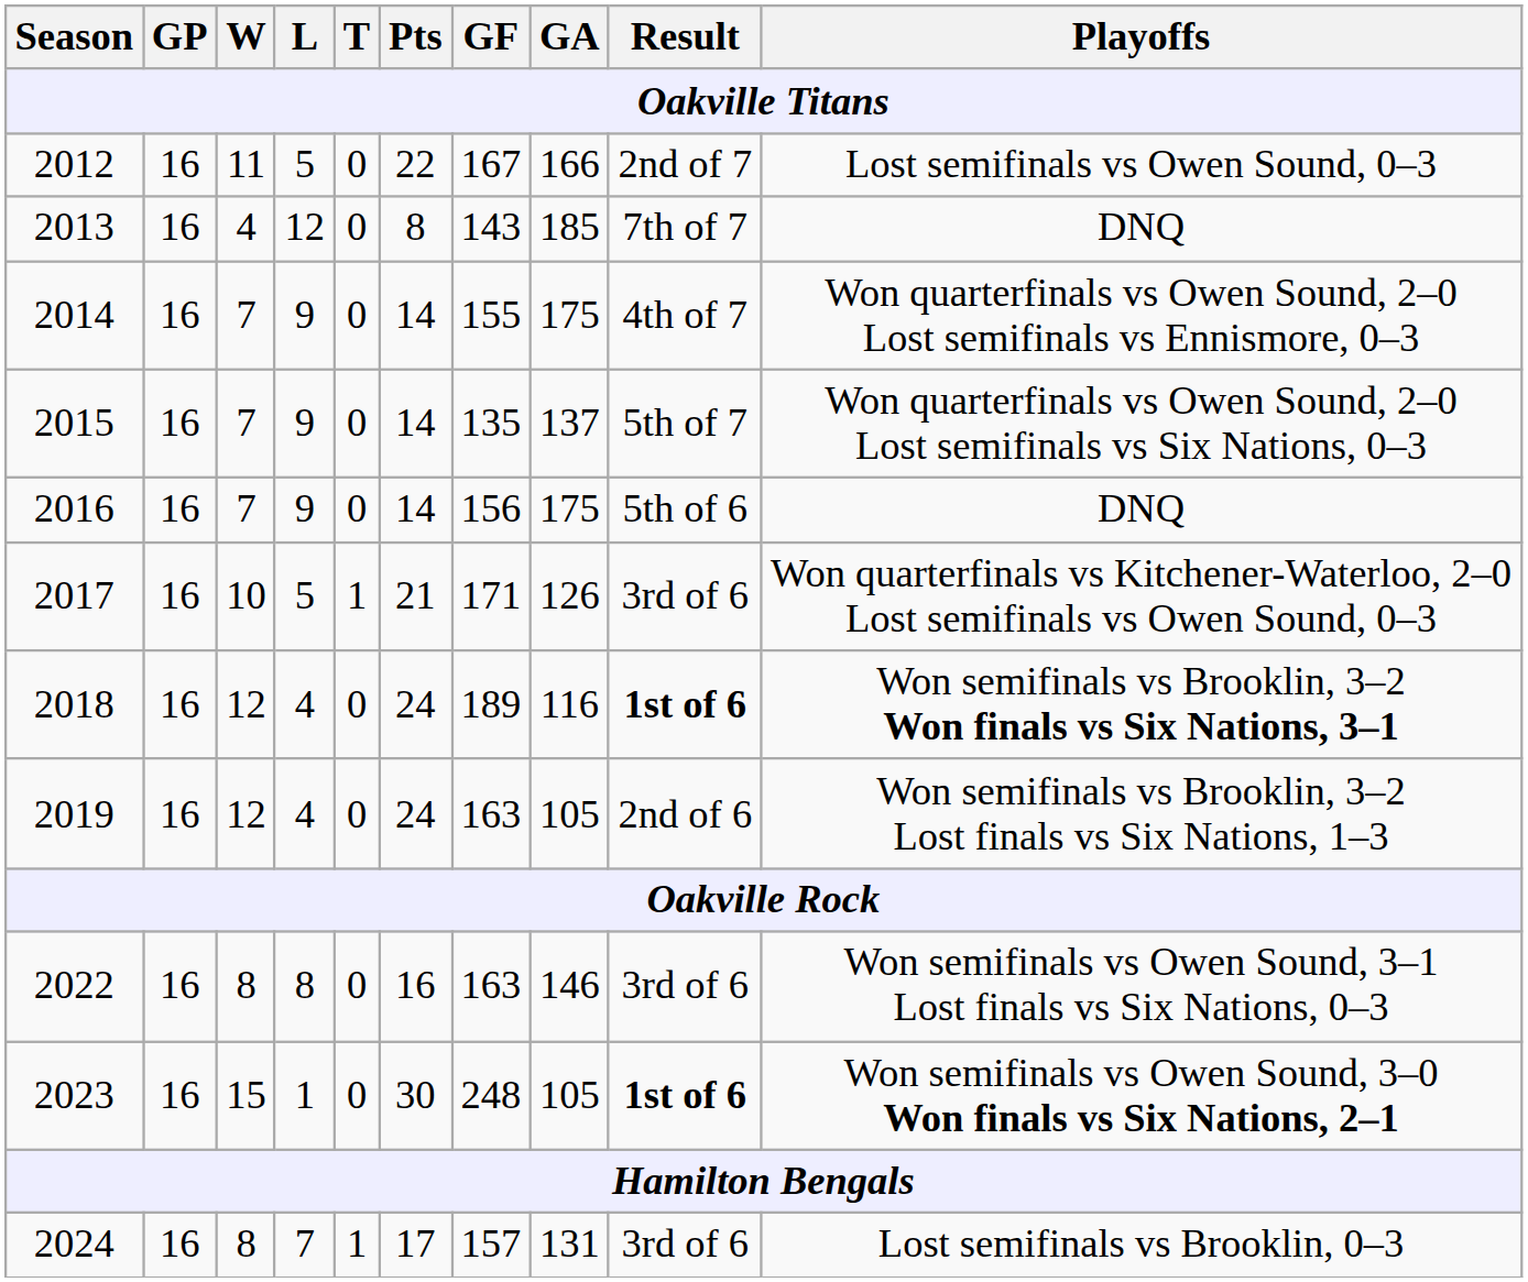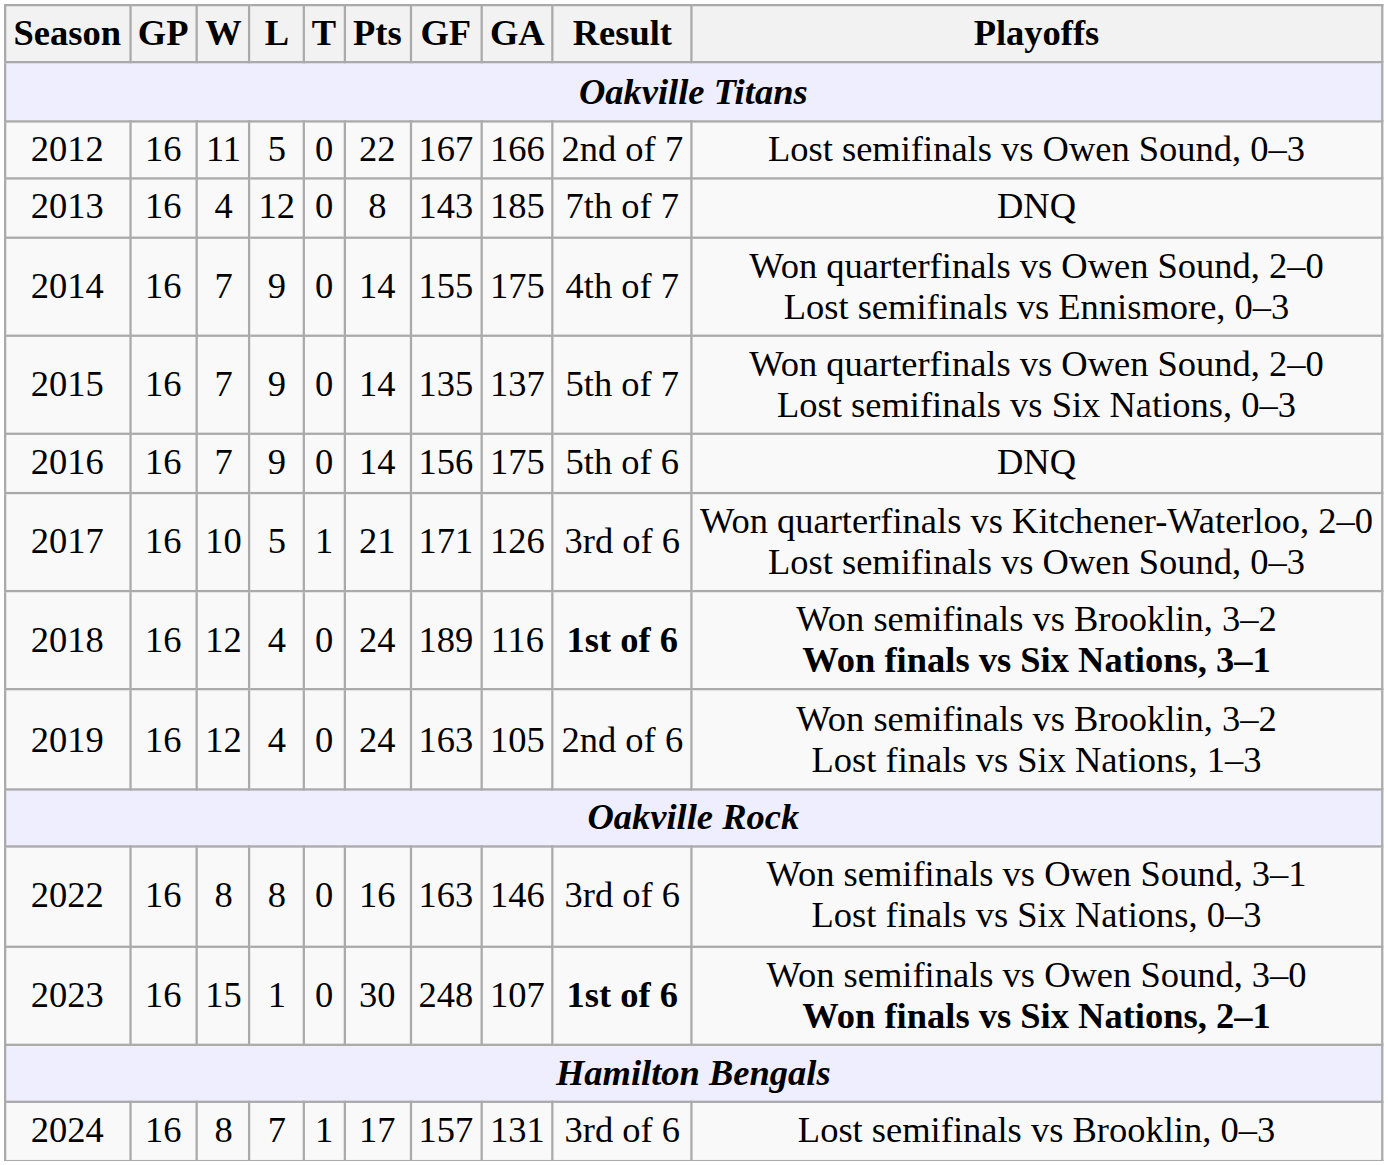 <table class="wikitable">
 <tr>
 <th>Season</th>
 <th>GP</th>
 <th>W</th>
 <th>L</th>
 <th>T</th>
 <th>Pts</th>
 <th>GF</th>
 <th>GA</th>
 <th>Result</th>
 <th>Playoffs</th>
 </tr>
 <tr align="center" bgcolor="#eeeeff">
 <td colspan="10"><strong><em>Oakville Titans</em></strong></td>
 </tr>
 <tr align="center">
 <td>2012</td>
 <td>16</td>
 <td>11</td>
 <td>5</td>
 <td>0</td>
 <td>22</td>
 <td>167</td>
 <td>166</td>
 <td>2nd of 7</td>
 <td>Lost semifinals vs Owen Sound, 0–3</td>
 </tr>
 <tr align="center">
 <td>2013</td>
 <td>16</td>
 <td>4</td>
 <td>12</td>
 <td>0</td>
 <td>8</td>
 <td>143</td>
 <td>185</td>
 <td>7th of 7</td>
 <td>DNQ</td>
 </tr>
 <tr align="center">
 <td>2014</td>
 <td>16</td>
 <td>7</td>
 <td>9</td>
 <td>0</td>
 <td>14</td>
 <td>155</td>
 <td>175</td>
 <td>4th of 7</td>
 <td>Won quarterfinals vs Owen Sound, 2–0<br>Lost semifinals vs Ennismore, 0–3</td>
 </tr>
 <tr align="center">
 <td>2015</td>
 <td>16</td>
 <td>7</td>
 <td>9</td>
 <td>0</td>
 <td>14</td>
 <td>135</td>
 <td>137</td>
 <td>5th of 7</td>
 <td>Won quarterfinals vs Owen Sound, 2–0<br>Lost semifinals vs Six Nations, 0–3</td>
 </tr>
 <tr align="center">
 <td>2016</td>
 <td>16</td>
 <td>7</td>
 <td>9</td>
 <td>0</td>
 <td>14</td>
 <td>156</td>
 <td>175</td>
 <td>5th of 6</td>
 <td>DNQ</td>
 </tr>
 <tr align="center">
 <td>2017</td>
 <td>16</td>
 <td>10</td>
 <td>5</td>
 <td>1</td>
 <td>21</td>
 <td>171</td>
 <td>126</td>
 <td>3rd of 6</td>
 <td>Won quarterfinals vs Kitchener-Waterloo, 2–0<br>Lost semifinals vs Owen Sound, 0–3</td>
 </tr>
 <tr align="center">
 <td>2018</td>
 <td>16</td>
 <td>12</td>
 <td>4</td>
 <td>0</td>
 <td>24</td>
 <td>189</td>
 <td>116</td>
 <td><strong>1st of 6</strong></td>
 <td>Won semifinals vs Brooklin, 3–2<br><strong>Won finals vs Six Nations, 3–1</strong></td>
 </tr>
 <tr align="center">
 <td>2019</td>
 <td>16</td>
 <td>12</td>
 <td>4</td>
 <td>0</td>
 <td>24</td>
 <td>163</td>
 <td>105</td>
 <td>2nd of 6</td>
 <td>Won semifinals vs Brooklin, 3–2<br>Lost finals vs Six Nations, 1–3</td>
 </tr>
 <tr align="center" bgcolor="#eeeeff">
 <td colspan="10"><strong><em>Oakville Rock</em></strong></td>
 </tr>
 <tr align="center">
 <td>2022</td>
 <td>16</td>
 <td>8</td>
 <td>8</td>
 <td>0</td>
 <td>16</td>
 <td>163</td>
 <td>146</td>
 <td>3rd of 6</td>
 <td>Won semifinals vs Owen Sound, 3–1<br>Lost finals vs Six Nations, 0–3</td>
 </tr>
 <tr align="center">
 <td>2023</td>
 <td>16</td>
 <td>15</td>
 <td>1</td>
 <td>0</td>
 <td>30</td>
 <td>248</td>
-<td>105</td>
+<td>107</td>
 <td><strong>1st of 6</strong></td>
 <td>Won semifinals vs Owen Sound, 3–0<br><strong>Won finals vs Six Nations, 2–1</strong></td>
 </tr>
 <tr align="center" bgcolor="#eeeeff">
 <td colspan="10"><strong><em>Hamilton Bengals</em></strong></td>
 </tr>
 <tr align="center">
 <td>2024</td>
 <td>16</td>
 <td>8</td>
 <td>7</td>
 <td>1</td>
 <td>17</td>
 <td>157</td>
 <td>131</td>
 <td>3rd of 6</td>
 <td>Lost semifinals vs Brooklin, 0–3</td>
 </tr>
 </table>
